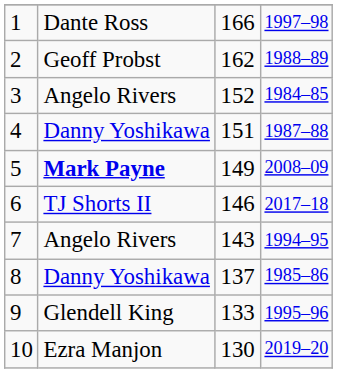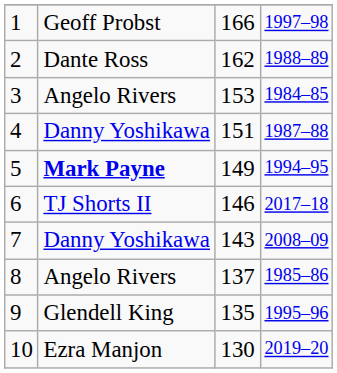 <table class="wikitable">
 <tr>
 </tr>
 <tr>
 <td>1</td>
-<td>Dante Ross</td>
+<td>Geoff Probst</td>
 <td>166</td>
 <td style="font-size:80%;"><a href='#'>1997–98</a></td>
 </tr>
 <tr>
 <td>2</td>
-<td>Geoff Probst</td>
+<td>Dante Ross</td>
 <td>162</td>
 <td style="font-size:80%;"><a href='#'>1988–89</a></td>
 </tr>
 <tr>
 <td>3</td>
 <td>Angelo Rivers</td>
-<td>152</td>
+<td>153</td>
 <td style="font-size:80%;"><a href='#'>1984–85</a></td>
 </tr>
 <tr>
 <td>4</td>
 <td><a href='#'>Danny Yoshikawa</a></td>
 <td>151</td>
 <td style="font-size:80%;"><a href='#'>1987–88</a></td>
 </tr>
 <tr>
 <td>5</td>
 <td><strong><a href='#'>Mark Payne</a></strong></td>
 <td>149</td>
-<td style="font-size:80%;"><a href='#'>2008–09</a></td>
+<td style="font-size:80%;"><a href='#'>1994–95</a></td>
 </tr>
 <tr>
 <td>6</td>
 <td><a href='#'>TJ Shorts II</a></td>
 <td>146</td>
 <td style="font-size:80%;"><a href='#'>2017–18</a></td>
 </tr>
 <tr>
 <td>7</td>
-<td>Angelo Rivers</td>
+<td><a href='#'>Danny Yoshikawa</a></td>
 <td>143</td>
-<td style="font-size:80%;"><a href='#'>1994–95</a></td>
+<td style="font-size:80%;"><a href='#'>2008–09</a></td>
 </tr>
 <tr>
 <td>8</td>
-<td><a href='#'>Danny Yoshikawa</a></td>
+<td>Angelo Rivers</td>
 <td>137</td>
 <td style="font-size:80%;"><a href='#'>1985–86</a></td>
 </tr>
 <tr>
 <td>9</td>
 <td>Glendell King</td>
-<td>133</td>
+<td>135</td>
 <td style="font-size:80%;"><a href='#'>1995–96</a></td>
 </tr>
 <tr>
 <td>10</td>
 <td>Ezra Manjon</td>
 <td>130</td>
 <td style="font-size:80%;"><a href='#'>2019–20</a></td>
 </tr>
 </table>
